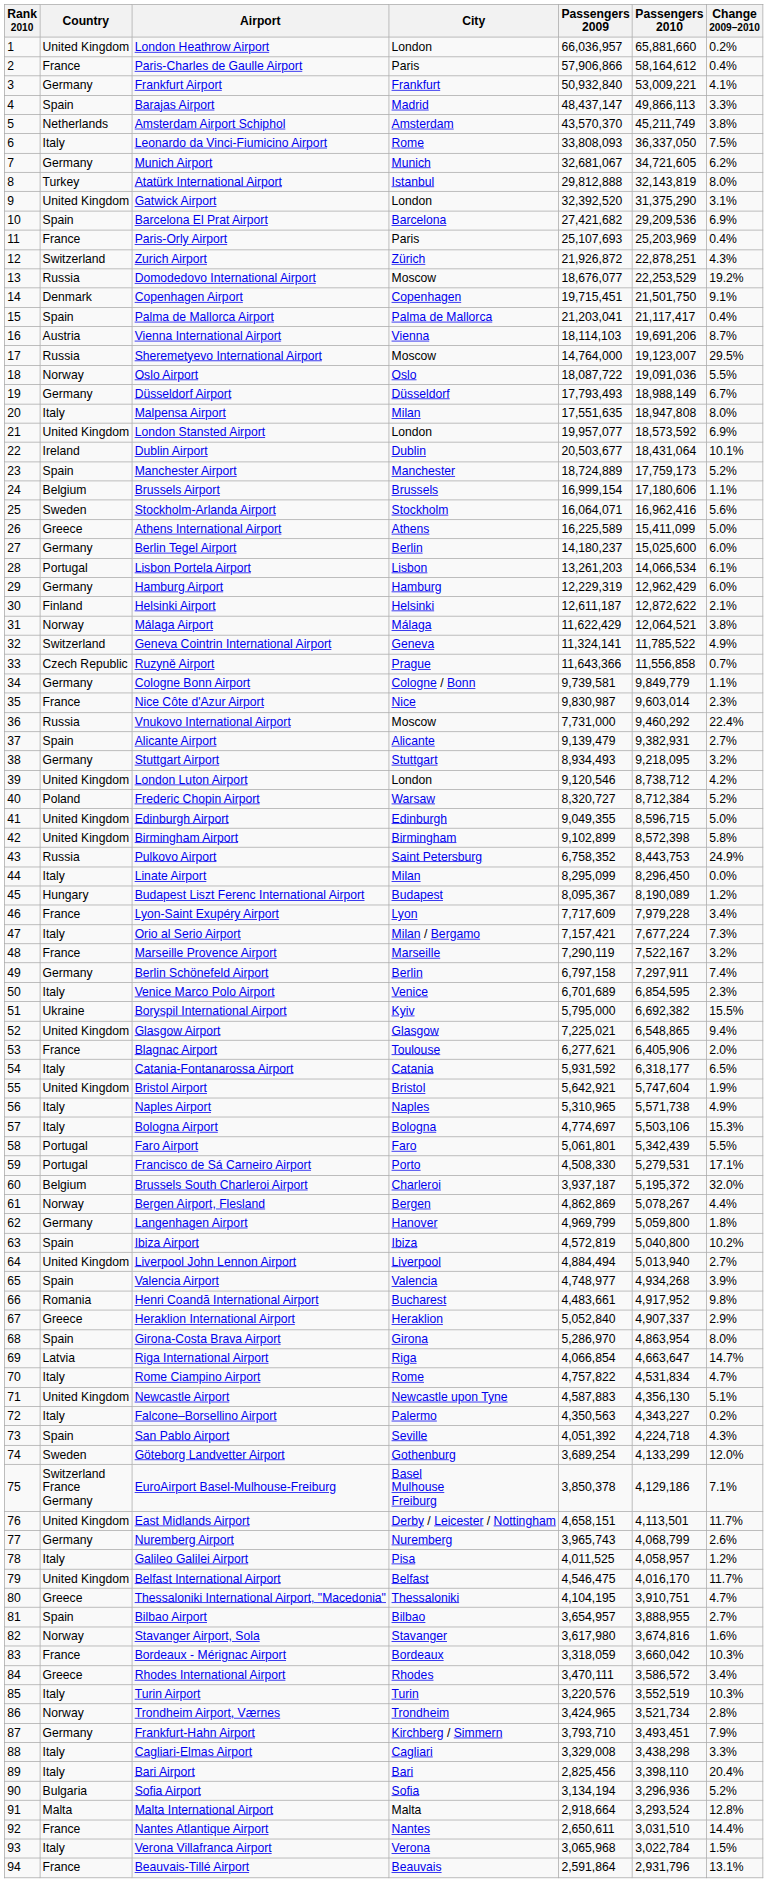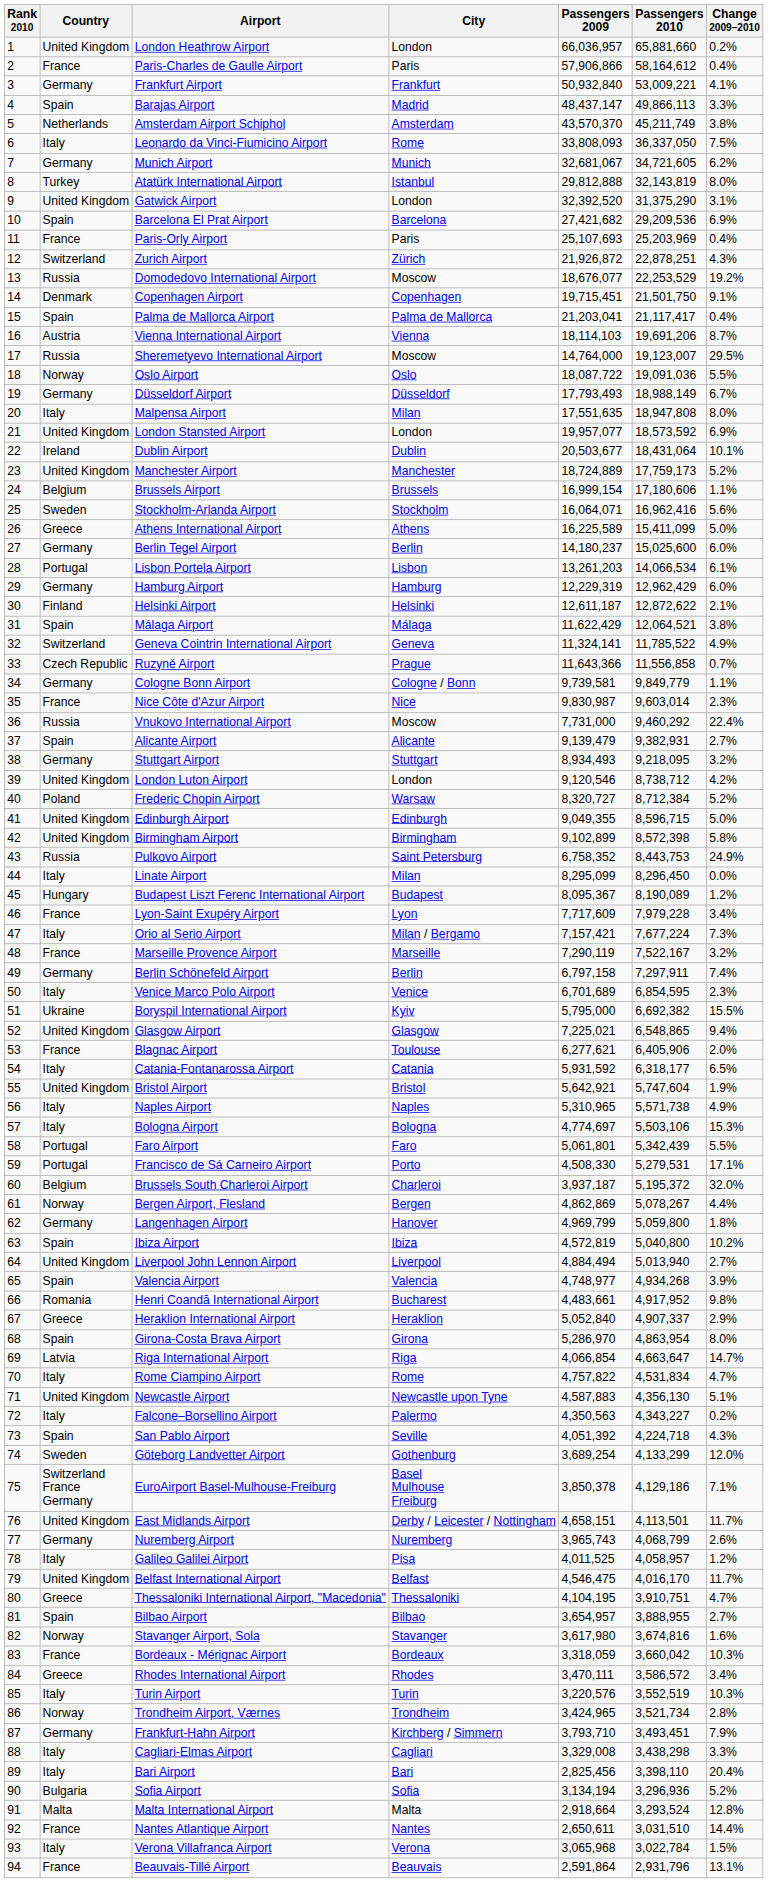 <table class="wikitable sortable mw-collapsible mw-collapsed">
 <tr>
 <th>Rank<br><small>2010</small></th>
 <th>Country</th>
 <th>Airport</th>
 <th>City</th>
 <th>Passengers<br>2009</th>
 <th>Passengers<br>2010</th>
 <th>Change<br><small>2009–2010</small></th>
 </tr>
 <tr>
 <td>1</td>
 <td>United Kingdom</td>
 <td><a href='#'>London Heathrow Airport</a></td>
 <td>London</td>
 <td>66,036,957</td>
 <td>65,881,660</td>
 <td>0.2%</td>
 </tr>
 <tr>
 <td>2</td>
 <td>France</td>
 <td><a href='#'>Paris-Charles de Gaulle Airport</a></td>
 <td>Paris</td>
 <td>57,906,866</td>
 <td>58,164,612</td>
 <td>0.4%</td>
 </tr>
 <tr>
 <td>3</td>
 <td>Germany</td>
 <td><a href='#'>Frankfurt Airport</a></td>
 <td><a href='#'>Frankfurt</a></td>
 <td>50,932,840</td>
 <td>53,009,221</td>
 <td>4.1%</td>
 </tr>
 <tr>
 <td>4</td>
 <td>Spain</td>
 <td><a href='#'>Barajas Airport</a></td>
 <td><a href='#'>Madrid</a></td>
 <td>48,437,147</td>
 <td>49,866,113</td>
 <td>3.3%</td>
 </tr>
 <tr>
 <td>5</td>
 <td>Netherlands</td>
 <td><a href='#'>Amsterdam Airport Schiphol</a></td>
 <td><a href='#'>Amsterdam</a></td>
 <td>43,570,370</td>
 <td>45,211,749</td>
 <td>3.8%</td>
 </tr>
 <tr>
 <td>6</td>
 <td>Italy</td>
 <td><a href='#'>Leonardo da Vinci-Fiumicino Airport</a></td>
 <td><a href='#'>Rome</a></td>
 <td>33,808,093</td>
 <td>36,337,050</td>
 <td>7.5%</td>
 </tr>
 <tr>
 <td>7</td>
 <td>Germany</td>
 <td><a href='#'>Munich Airport</a></td>
 <td><a href='#'>Munich</a></td>
 <td>32,681,067</td>
 <td>34,721,605</td>
 <td>6.2%</td>
 </tr>
 <tr>
 <td>8</td>
 <td>Turkey</td>
 <td><a href='#'>Atatürk International Airport</a></td>
 <td><a href='#'>Istanbul</a></td>
 <td>29,812,888</td>
 <td>32,143,819</td>
 <td>8.0%</td>
 </tr>
 <tr>
 <td>9</td>
 <td>United Kingdom</td>
 <td><a href='#'>Gatwick Airport</a></td>
 <td>London</td>
 <td>32,392,520</td>
 <td>31,375,290</td>
 <td>3.1%</td>
 </tr>
 <tr>
 <td>10</td>
 <td>Spain</td>
 <td><a href='#'>Barcelona El Prat Airport</a></td>
 <td><a href='#'>Barcelona</a></td>
 <td>27,421,682</td>
 <td>29,209,536</td>
 <td>6.9%</td>
 </tr>
 <tr>
 <td>11</td>
 <td>France</td>
 <td><a href='#'>Paris-Orly Airport</a></td>
 <td>Paris</td>
 <td>25,107,693</td>
 <td>25,203,969</td>
 <td>0.4%</td>
 </tr>
 <tr>
 <td>12</td>
 <td>Switzerland</td>
 <td><a href='#'>Zurich Airport</a></td>
 <td><a href='#'>Zürich</a></td>
 <td>21,926,872</td>
 <td>22,878,251</td>
 <td>4.3%</td>
 </tr>
 <tr>
 <td>13</td>
 <td>Russia</td>
 <td><a href='#'>Domodedovo International Airport</a></td>
 <td>Moscow</td>
 <td>18,676,077</td>
 <td>22,253,529</td>
 <td>19.2%</td>
 </tr>
 <tr>
 <td>14</td>
 <td>Denmark</td>
 <td><a href='#'>Copenhagen Airport</a></td>
 <td><a href='#'>Copenhagen</a></td>
 <td>19,715,451</td>
 <td>21,501,750</td>
 <td>9.1%</td>
 </tr>
 <tr>
 <td>15</td>
 <td>Spain</td>
 <td><a href='#'>Palma de Mallorca Airport</a></td>
 <td><a href='#'>Palma de Mallorca</a></td>
 <td>21,203,041</td>
 <td>21,117,417</td>
 <td>0.4%</td>
 </tr>
 <tr>
 <td>16</td>
 <td>Austria</td>
 <td><a href='#'>Vienna International Airport</a></td>
 <td><a href='#'>Vienna</a></td>
 <td>18,114,103</td>
 <td>19,691,206</td>
 <td>8.7%</td>
 </tr>
 <tr>
 <td>17</td>
 <td>Russia</td>
 <td><a href='#'>Sheremetyevo International Airport</a></td>
 <td>Moscow</td>
 <td>14,764,000</td>
 <td>19,123,007</td>
 <td>29.5%</td>
 </tr>
 <tr>
 <td>18</td>
 <td>Norway</td>
 <td><a href='#'>Oslo Airport</a></td>
 <td><a href='#'>Oslo</a></td>
 <td>18,087,722</td>
 <td>19,091,036</td>
 <td>5.5%</td>
 </tr>
 <tr>
 <td>19</td>
 <td>Germany</td>
 <td><a href='#'>Düsseldorf Airport</a></td>
 <td><a href='#'>Düsseldorf</a></td>
 <td>17,793,493</td>
 <td>18,988,149</td>
 <td>6.7%</td>
 </tr>
 <tr>
 <td>20</td>
 <td>Italy</td>
 <td><a href='#'>Malpensa Airport</a></td>
 <td><a href='#'>Milan</a></td>
 <td>17,551,635</td>
 <td>18,947,808</td>
 <td>8.0%</td>
 </tr>
 <tr>
 <td>21</td>
 <td>United Kingdom</td>
 <td><a href='#'>London Stansted Airport</a></td>
 <td>London</td>
 <td>19,957,077</td>
 <td>18,573,592</td>
 <td>6.9%</td>
 </tr>
 <tr>
 <td>22</td>
 <td>Ireland</td>
 <td><a href='#'>Dublin Airport</a></td>
 <td><a href='#'>Dublin</a></td>
 <td>20,503,677</td>
 <td>18,431,064</td>
 <td>10.1%</td>
 </tr>
 <tr>
 <td>23</td>
-<td>Spain</td>
+<td>United Kingdom</td>
 <td><a href='#'>Manchester Airport</a></td>
 <td><a href='#'>Manchester</a></td>
 <td>18,724,889</td>
 <td>17,759,173</td>
 <td>5.2%</td>
 </tr>
 <tr>
 <td>24</td>
 <td>Belgium</td>
 <td><a href='#'>Brussels Airport</a></td>
 <td><a href='#'>Brussels</a></td>
 <td>16,999,154</td>
 <td>17,180,606</td>
 <td>1.1%</td>
 </tr>
 <tr>
 <td>25</td>
 <td>Sweden</td>
 <td><a href='#'>Stockholm-Arlanda Airport</a></td>
 <td><a href='#'>Stockholm</a></td>
 <td>16,064,071</td>
 <td>16,962,416</td>
 <td>5.6%</td>
 </tr>
 <tr>
 <td>26</td>
 <td>Greece</td>
 <td><a href='#'>Athens International Airport</a></td>
 <td><a href='#'>Athens</a></td>
 <td>16,225,589</td>
 <td>15,411,099</td>
 <td>5.0%</td>
 </tr>
 <tr>
 <td>27</td>
 <td>Germany</td>
 <td><a href='#'>Berlin Tegel Airport</a></td>
 <td><a href='#'>Berlin</a></td>
 <td>14,180,237</td>
 <td>15,025,600</td>
 <td>6.0%</td>
 </tr>
 <tr>
 <td>28</td>
 <td>Portugal</td>
 <td><a href='#'>Lisbon Portela Airport</a></td>
 <td><a href='#'>Lisbon</a></td>
 <td>13,261,203</td>
 <td>14,066,534</td>
 <td>6.1%</td>
 </tr>
 <tr>
 <td>29</td>
 <td>Germany</td>
 <td><a href='#'>Hamburg Airport</a></td>
 <td><a href='#'>Hamburg</a></td>
 <td>12,229,319</td>
 <td>12,962,429</td>
 <td>6.0%</td>
 </tr>
 <tr>
 <td>30</td>
 <td>Finland</td>
 <td><a href='#'>Helsinki Airport</a></td>
 <td><a href='#'>Helsinki</a></td>
 <td>12,611,187</td>
 <td>12,872,622</td>
 <td>2.1%</td>
 </tr>
 <tr>
 <td>31</td>
-<td>Norway</td>
+<td>Spain</td>
 <td><a href='#'>Málaga Airport</a></td>
 <td><a href='#'>Málaga</a></td>
 <td>11,622,429</td>
 <td>12,064,521</td>
 <td>3.8%</td>
 </tr>
 <tr>
 <td>32</td>
 <td>Switzerland</td>
 <td><a href='#'>Geneva Cointrin International Airport</a></td>
 <td><a href='#'>Geneva</a></td>
 <td>11,324,141</td>
 <td>11,785,522</td>
 <td>4.9%</td>
 </tr>
 <tr>
 <td>33</td>
 <td>Czech Republic</td>
 <td><a href='#'>Ruzyně Airport</a></td>
 <td><a href='#'>Prague</a></td>
 <td>11,643,366</td>
 <td>11,556,858</td>
 <td>0.7%</td>
 </tr>
 <tr>
 <td>34</td>
 <td>Germany</td>
 <td><a href='#'>Cologne Bonn Airport</a></td>
 <td><a href='#'>Cologne</a> / <a href='#'>Bonn</a></td>
 <td>9,739,581</td>
 <td>9,849,779</td>
 <td>1.1%</td>
 </tr>
 <tr>
 <td>35</td>
 <td>France</td>
 <td><a href='#'>Nice Côte d'Azur Airport</a></td>
 <td><a href='#'>Nice</a></td>
 <td>9,830,987</td>
 <td>9,603,014</td>
 <td>2.3%</td>
 </tr>
 <tr>
 <td>36</td>
 <td>Russia</td>
 <td><a href='#'>Vnukovo International Airport</a></td>
 <td>Moscow</td>
 <td>7,731,000</td>
 <td>9,460,292</td>
 <td> 22.4%</td>
 </tr>
 <tr>
 <td>37</td>
 <td>Spain</td>
 <td><a href='#'>Alicante Airport</a></td>
 <td><a href='#'>Alicante</a></td>
 <td>9,139,479</td>
 <td>9,382,931</td>
 <td>2.7%</td>
 </tr>
 <tr>
 <td>38</td>
 <td>Germany</td>
 <td><a href='#'>Stuttgart Airport</a></td>
 <td><a href='#'>Stuttgart</a></td>
 <td>8,934,493</td>
 <td>9,218,095</td>
 <td>3.2%</td>
 </tr>
 <tr>
 <td>39</td>
 <td>United Kingdom</td>
 <td><a href='#'>London Luton Airport</a></td>
 <td>London</td>
 <td>9,120,546</td>
 <td>8,738,712</td>
 <td>4.2%</td>
 </tr>
 <tr>
 <td>40</td>
 <td>Poland</td>
 <td><a href='#'>Frederic Chopin Airport</a></td>
 <td><a href='#'>Warsaw</a></td>
 <td>8,320,727</td>
 <td>8,712,384</td>
 <td>5.2%</td>
 </tr>
 <tr>
 <td>41</td>
 <td>United Kingdom</td>
 <td><a href='#'>Edinburgh Airport</a></td>
 <td><a href='#'>Edinburgh</a></td>
 <td>9,049,355</td>
 <td>8,596,715</td>
 <td>5.0%</td>
 </tr>
 <tr>
 <td>42</td>
 <td>United Kingdom</td>
 <td><a href='#'>Birmingham Airport</a></td>
 <td><a href='#'>Birmingham</a></td>
 <td>9,102,899</td>
 <td>8,572,398</td>
 <td>5.8%</td>
 </tr>
 <tr>
 <td>43</td>
 <td>Russia</td>
 <td><a href='#'>Pulkovo Airport</a></td>
 <td><a href='#'>Saint Petersburg</a></td>
 <td>6,758,352</td>
 <td>8,443,753</td>
 <td>24.9%</td>
 </tr>
 <tr>
 <td>44</td>
 <td>Italy</td>
 <td><a href='#'>Linate Airport</a></td>
 <td><a href='#'>Milan</a></td>
 <td>8,295,099</td>
 <td>8,296,450</td>
 <td>0.0%</td>
 </tr>
 <tr>
 <td>45</td>
 <td>Hungary</td>
 <td><a href='#'>Budapest Liszt Ferenc International Airport</a></td>
 <td><a href='#'>Budapest</a></td>
 <td>8,095,367</td>
 <td>8,190,089</td>
 <td>1.2%</td>
 </tr>
 <tr>
 <td>46</td>
 <td>France</td>
 <td><a href='#'>Lyon-Saint Exupéry Airport</a></td>
 <td><a href='#'>Lyon</a></td>
 <td>7,717,609</td>
 <td>7,979,228</td>
 <td>3.4%</td>
 </tr>
 <tr>
 <td>47</td>
 <td>Italy</td>
 <td><a href='#'>Orio al Serio Airport</a></td>
 <td><a href='#'>Milan</a> / <a href='#'>Bergamo</a></td>
 <td>7,157,421</td>
 <td>7,677,224</td>
 <td>7.3%</td>
 </tr>
 <tr>
 <td>48</td>
 <td>France</td>
 <td><a href='#'>Marseille Provence Airport</a></td>
 <td><a href='#'>Marseille</a></td>
 <td>7,290,119</td>
 <td>7,522,167</td>
 <td>3.2%</td>
 </tr>
 <tr>
 <td>49</td>
 <td>Germany</td>
 <td><a href='#'>Berlin Schönefeld Airport</a></td>
 <td><a href='#'>Berlin</a></td>
 <td>6,797,158</td>
 <td>7,297,911</td>
 <td>7.4%</td>
 </tr>
 <tr>
 <td>50</td>
 <td>Italy</td>
 <td><a href='#'>Venice Marco Polo Airport</a></td>
 <td><a href='#'>Venice</a></td>
 <td>6,701,689</td>
 <td>6,854,595</td>
 <td>2.3%</td>
 </tr>
 <tr>
 <td>51</td>
 <td>Ukraine</td>
 <td><a href='#'>Boryspil International Airport</a></td>
 <td><a href='#'>Kyiv</a></td>
 <td>5,795,000</td>
 <td>6,692,382</td>
 <td>15.5%</td>
 </tr>
 <tr>
 <td>52</td>
 <td>United Kingdom</td>
 <td><a href='#'>Glasgow Airport</a></td>
 <td><a href='#'>Glasgow</a></td>
 <td>7,225,021</td>
 <td>6,548,865</td>
 <td>9.4%</td>
 </tr>
 <tr>
 <td>53</td>
 <td>France</td>
 <td><a href='#'>Blagnac Airport</a></td>
 <td><a href='#'>Toulouse</a></td>
 <td>6,277,621</td>
 <td>6,405,906</td>
 <td>2.0%</td>
 </tr>
 <tr>
 <td>54</td>
 <td>Italy</td>
 <td><a href='#'>Catania-Fontanarossa Airport</a></td>
 <td><a href='#'>Catania</a></td>
 <td>5,931,592</td>
 <td>6,318,177</td>
 <td>6.5%</td>
 </tr>
 <tr>
 <td>55</td>
 <td>United Kingdom</td>
 <td><a href='#'>Bristol Airport</a></td>
 <td><a href='#'>Bristol</a></td>
 <td>5,642,921</td>
 <td>5,747,604</td>
 <td>1.9%</td>
 </tr>
 <tr>
 <td>56</td>
 <td>Italy</td>
 <td><a href='#'>Naples Airport</a></td>
 <td><a href='#'>Naples</a></td>
 <td>5,310,965</td>
 <td>5,571,738</td>
 <td>4.9%</td>
 </tr>
 <tr>
 <td>57</td>
 <td>Italy</td>
 <td><a href='#'>Bologna Airport</a></td>
 <td><a href='#'>Bologna</a></td>
 <td>4,774,697</td>
 <td>5,503,106</td>
 <td>15.3%</td>
 </tr>
 <tr>
 <td>58</td>
 <td>Portugal</td>
 <td><a href='#'>Faro Airport</a></td>
 <td><a href='#'>Faro</a></td>
 <td>5,061,801</td>
 <td>5,342,439</td>
 <td>5.5%</td>
 </tr>
 <tr>
 <td>59</td>
 <td>Portugal</td>
 <td><a href='#'>Francisco de Sá Carneiro Airport</a></td>
 <td><a href='#'>Porto</a></td>
 <td>4,508,330</td>
 <td>5,279,531</td>
 <td>17.1%</td>
 </tr>
 <tr>
 <td>60</td>
 <td>Belgium</td>
 <td><a href='#'>Brussels South Charleroi Airport</a></td>
 <td><a href='#'>Charleroi</a></td>
 <td>3,937,187</td>
 <td>5,195,372</td>
 <td>32.0%</td>
 </tr>
 <tr>
 <td>61</td>
 <td>Norway</td>
 <td><a href='#'>Bergen Airport, Flesland</a></td>
 <td><a href='#'>Bergen</a></td>
 <td>4,862,869</td>
 <td>5,078,267</td>
 <td>4.4%</td>
 </tr>
 <tr>
 <td>62</td>
 <td>Germany</td>
 <td><a href='#'>Langenhagen Airport</a></td>
 <td><a href='#'>Hanover</a></td>
 <td>4,969,799</td>
 <td>5,059,800</td>
 <td>1.8%</td>
 </tr>
 <tr>
 <td>63</td>
 <td>Spain</td>
 <td><a href='#'>Ibiza Airport</a></td>
 <td><a href='#'>Ibiza</a></td>
 <td>4,572,819</td>
 <td>5,040,800</td>
 <td>10.2%</td>
 </tr>
 <tr>
 <td>64</td>
 <td>United Kingdom</td>
 <td><a href='#'>Liverpool John Lennon Airport</a></td>
 <td><a href='#'>Liverpool</a></td>
 <td>4,884,494</td>
 <td>5,013,940</td>
 <td>2.7%</td>
 </tr>
 <tr>
 <td>65</td>
 <td>Spain</td>
 <td><a href='#'>Valencia Airport</a></td>
 <td><a href='#'>Valencia</a></td>
 <td>4,748,977</td>
 <td>4,934,268</td>
 <td>3.9%</td>
 </tr>
 <tr>
 <td>66</td>
 <td>Romania</td>
 <td><a href='#'>Henri Coandă International Airport</a></td>
 <td><a href='#'>Bucharest</a></td>
 <td>4,483,661</td>
 <td>4,917,952</td>
 <td>9.8%</td>
 </tr>
 <tr>
 <td>67</td>
 <td>Greece</td>
 <td><a href='#'>Heraklion International Airport</a></td>
 <td><a href='#'>Heraklion</a></td>
 <td>5,052,840</td>
 <td>4,907,337</td>
 <td>2.9%</td>
 </tr>
 <tr>
 <td>68</td>
 <td>Spain</td>
 <td><a href='#'>Girona-Costa Brava Airport</a></td>
 <td><a href='#'>Girona</a></td>
 <td>5,286,970</td>
 <td>4,863,954</td>
 <td>8.0%</td>
 </tr>
 <tr>
 <td>69</td>
 <td>Latvia</td>
 <td><a href='#'>Riga International Airport</a></td>
 <td><a href='#'>Riga</a></td>
 <td>4,066,854</td>
 <td>4,663,647</td>
 <td>14.7%</td>
 </tr>
 <tr>
 <td>70</td>
 <td>Italy</td>
 <td><a href='#'>Rome Ciampino Airport</a></td>
 <td><a href='#'>Rome</a></td>
 <td>4,757,822</td>
 <td>4,531,834</td>
 <td>4.7%</td>
 </tr>
 <tr>
 <td>71</td>
 <td>United Kingdom</td>
 <td><a href='#'>Newcastle Airport</a></td>
 <td><a href='#'>Newcastle upon Tyne</a></td>
 <td>4,587,883</td>
 <td>4,356,130</td>
 <td>5.1%</td>
 </tr>
 <tr>
 <td>72</td>
 <td>Italy</td>
 <td><a href='#'>Falcone–Borsellino Airport</a></td>
 <td><a href='#'>Palermo</a></td>
 <td>4,350,563</td>
 <td>4,343,227</td>
 <td>0.2%</td>
 </tr>
 <tr>
 <td>73</td>
 <td>Spain</td>
 <td><a href='#'>San Pablo Airport</a></td>
 <td><a href='#'>Seville</a></td>
 <td>4,051,392</td>
 <td>4,224,718</td>
 <td>4.3%</td>
 </tr>
 <tr>
 <td>74</td>
 <td>Sweden</td>
 <td><a href='#'>Göteborg Landvetter Airport</a></td>
 <td><a href='#'>Gothenburg</a></td>
 <td>3,689,254</td>
 <td>4,133,299</td>
 <td>12.0%</td>
 </tr>
 <tr>
 <td>75</td>
 <td>Switzerland  <br> France  <br> Germany</td>
 <td><a href='#'>EuroAirport Basel-Mulhouse-Freiburg</a></td>
 <td><a href='#'>Basel</a> <br> <a href='#'>Mulhouse</a> <br> <a href='#'>Freiburg</a></td>
 <td>3,850,378</td>
 <td>4,129,186</td>
 <td>7.1%</td>
 </tr>
 <tr>
 <td>76</td>
 <td>United Kingdom</td>
 <td><a href='#'>East Midlands Airport</a></td>
 <td><a href='#'>Derby</a> / <a href='#'>Leicester</a> / <a href='#'>Nottingham</a></td>
 <td>4,658,151</td>
 <td>4,113,501</td>
 <td>11.7%</td>
 </tr>
 <tr>
 <td>77</td>
 <td>Germany</td>
 <td><a href='#'>Nuremberg Airport</a></td>
 <td><a href='#'>Nuremberg</a></td>
 <td>3,965,743</td>
 <td>4,068,799</td>
 <td>2.6%</td>
 </tr>
 <tr>
 <td>78</td>
 <td>Italy</td>
 <td><a href='#'>Galileo Galilei Airport</a></td>
 <td><a href='#'>Pisa</a></td>
 <td>4,011,525</td>
 <td>4,058,957</td>
 <td>1.2%</td>
 </tr>
 <tr>
 <td>79</td>
 <td>United Kingdom</td>
 <td><a href='#'>Belfast International Airport</a></td>
 <td><a href='#'>Belfast</a></td>
 <td>4,546,475</td>
 <td>4,016,170</td>
 <td>11.7%</td>
 </tr>
 <tr>
 <td>80</td>
 <td>Greece</td>
 <td><a href='#'>Thessaloniki International Airport, "Macedonia"</a></td>
 <td><a href='#'>Thessaloniki</a></td>
 <td>4,104,195</td>
 <td>3,910,751</td>
 <td>4.7%</td>
 </tr>
 <tr>
 <td>81</td>
 <td>Spain</td>
 <td><a href='#'>Bilbao Airport</a></td>
 <td><a href='#'>Bilbao</a></td>
 <td>3,654,957</td>
 <td>3,888,955</td>
 <td>2.7%</td>
 </tr>
 <tr>
 <td>82</td>
 <td>Norway</td>
 <td><a href='#'>Stavanger Airport, Sola</a></td>
 <td><a href='#'>Stavanger</a></td>
 <td>3,617,980</td>
 <td>3,674,816</td>
 <td>1.6%</td>
 </tr>
 <tr>
 <td>83</td>
 <td>France</td>
 <td><a href='#'>Bordeaux - Mérignac Airport</a></td>
 <td><a href='#'>Bordeaux</a></td>
 <td>3,318,059</td>
 <td>3,660,042</td>
 <td>10.3%</td>
 </tr>
 <tr>
 <td>84</td>
 <td>Greece</td>
 <td><a href='#'>Rhodes International Airport</a></td>
 <td><a href='#'>Rhodes</a></td>
 <td>3,470,111</td>
 <td>3,586,572</td>
 <td>3.4%</td>
 </tr>
 <tr>
 <td>85</td>
 <td>Italy</td>
 <td><a href='#'>Turin Airport</a></td>
 <td><a href='#'>Turin</a></td>
 <td>3,220,576</td>
 <td>3,552,519</td>
 <td>10.3%</td>
 </tr>
 <tr>
 <td>86</td>
 <td>Norway</td>
 <td><a href='#'>Trondheim Airport, Værnes</a></td>
 <td><a href='#'>Trondheim</a></td>
 <td>3,424,965</td>
 <td>3,521,734</td>
 <td>2.8%</td>
 </tr>
 <tr>
 <td>87</td>
 <td>Germany</td>
 <td><a href='#'>Frankfurt-Hahn Airport</a></td>
 <td><a href='#'>Kirchberg</a> / <a href='#'>Simmern</a></td>
 <td>3,793,710</td>
 <td>3,493,451</td>
 <td>7.9%</td>
 </tr>
 <tr>
 <td>88</td>
 <td>Italy</td>
 <td><a href='#'>Cagliari-Elmas Airport</a></td>
 <td><a href='#'>Cagliari</a></td>
 <td>3,329,008</td>
 <td>3,438,298</td>
 <td>3.3%</td>
 </tr>
 <tr>
 <td>89</td>
 <td>Italy</td>
 <td><a href='#'>Bari Airport</a></td>
 <td><a href='#'>Bari</a></td>
 <td>2,825,456</td>
 <td>3,398,110</td>
 <td>20.4%</td>
 </tr>
 <tr>
 <td>90</td>
 <td>Bulgaria</td>
 <td><a href='#'>Sofia Airport</a></td>
 <td><a href='#'>Sofia</a></td>
 <td>3,134,194</td>
 <td>3,296,936</td>
 <td>5.2%</td>
 </tr>
 <tr>
 <td>91</td>
 <td>Malta</td>
 <td><a href='#'>Malta International Airport</a></td>
 <td>Malta</td>
 <td>2,918,664</td>
 <td>3,293,524</td>
 <td>12.8%</td>
 </tr>
 <tr>
 <td>92</td>
 <td>France</td>
 <td><a href='#'>Nantes Atlantique Airport</a></td>
 <td><a href='#'>Nantes</a></td>
 <td>2,650,611</td>
 <td>3,031,510</td>
 <td>14.4%</td>
 </tr>
 <tr>
 <td>93</td>
 <td>Italy</td>
 <td><a href='#'>Verona Villafranca Airport</a></td>
 <td><a href='#'>Verona</a></td>
 <td>3,065,968</td>
 <td>3,022,784</td>
 <td>1.5%</td>
 </tr>
 <tr>
 <td>94</td>
 <td>France</td>
 <td><a href='#'>Beauvais-Tillé Airport</a></td>
 <td><a href='#'>Beauvais</a></td>
 <td>2,591,864</td>
 <td>2,931,796</td>
 <td>13.1%</td>
 </tr>
 </table>
